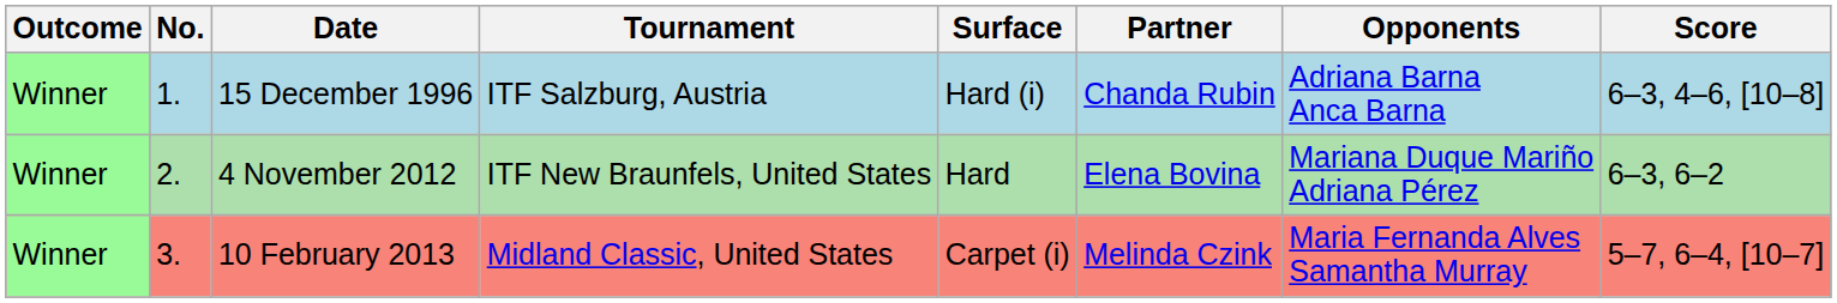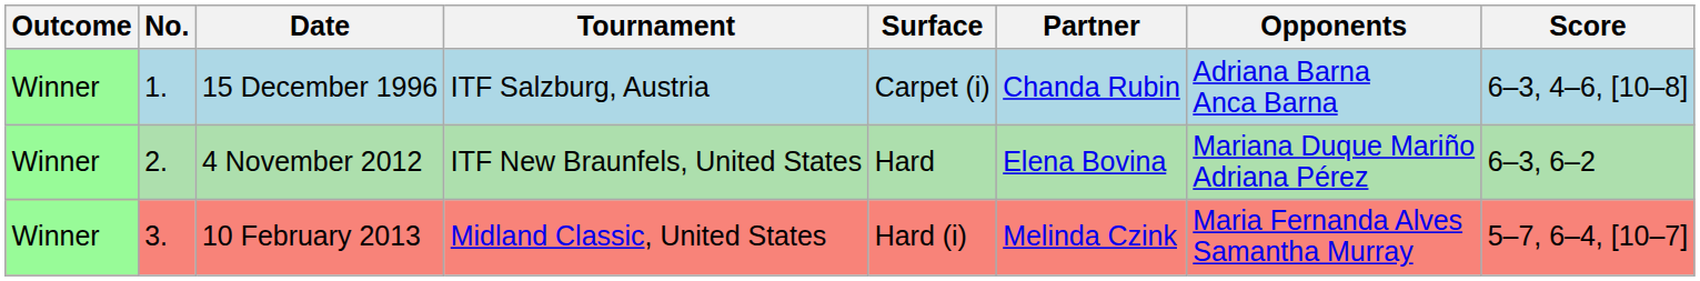 <table class="sortable wikitable">
 <tr>
 <th>Outcome</th>
 <th>No.</th>
 <th>Date</th>
 <th>Tournament</th>
 <th>Surface</th>
 <th>Partner</th>
 <th>Opponents</th>
 <th class="unsortable">Score</th>
 </tr>
 <tr bgcolor=lightblue>
 <td bgcolor="#98fb98">Winner</td>
 <td>1.</td>
 <td>15 December 1996</td>
 <td>ITF Salzburg, Austria</td>
-<td>Hard (i)</td>
+<td>Carpet (i)</td>
 <td> <a href='#'>Chanda Rubin</a></td>
 <td> <a href='#'>Adriana Barna</a> <br>  <a href='#'>Anca Barna</a></td>
 <td>6–3, 4–6, [10–8]</td>
 </tr>
 <tr bgcolor="#addfad">
 <td bgcolor="#98fb98">Winner</td>
 <td>2.</td>
 <td>4 November 2012</td>
 <td>ITF New Braunfels, United States</td>
 <td>Hard</td>
 <td> <a href='#'>Elena Bovina</a></td>
 <td> <a href='#'>Mariana Duque Mariño</a> <br>  <a href='#'>Adriana Pérez</a></td>
 <td>6–3, 6–2</td>
 </tr>
 <tr bgcolor="#F88379">
 <td bgcolor="#98fb98">Winner</td>
 <td>3.</td>
 <td>10 February 2013</td>
 <td><a href='#'>Midland Classic</a>, United States</td>
-<td>Carpet (i)</td>
+<td>Hard (i)</td>
 <td> <a href='#'>Melinda Czink</a></td>
 <td> <a href='#'>Maria Fernanda Alves</a> <br>  <a href='#'>Samantha Murray</a></td>
 <td>5–7, 6–4, [10–7]</td>
 </tr>
 </table>
